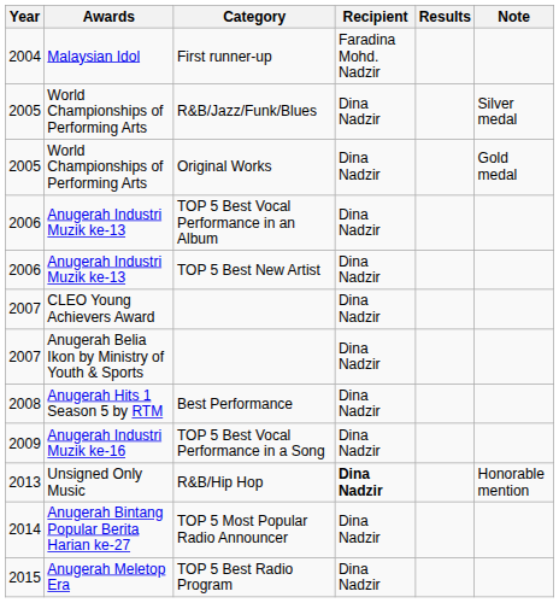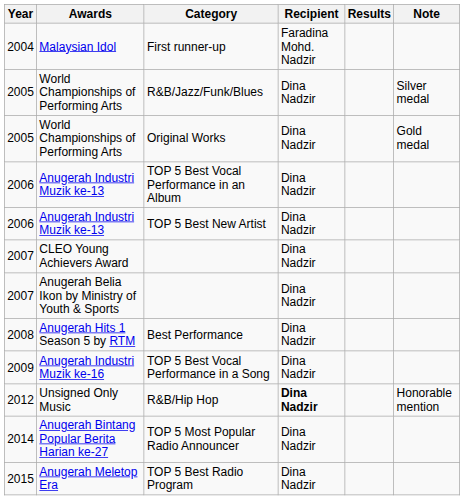 <table class="wikitable">
 <tr>
 <th>Year</th>
 <th>Awards</th>
 <th>Category</th>
 <th>Recipient</th>
 <th>Results</th>
 <th>Note</th>
 </tr>
 <tr>
 <td>2004</td>
 <td><a href='#'>Malaysian Idol</a></td>
 <td>First runner-up</td>
 <td>Faradina Mohd. Nadzir</td>
 <td></td>
 <td></td>
 </tr>
 <tr>
 <td>2005</td>
 <td>World Championships of Performing Arts</td>
 <td>R&B/Jazz/Funk/Blues</td>
 <td>Dina Nadzir</td>
 <td></td>
 <td>Silver medal</td>
 </tr>
 <tr>
 <td>2005</td>
 <td>World Championships of Performing Arts</td>
 <td>Original Works</td>
 <td>Dina Nadzir</td>
 <td></td>
 <td>Gold medal</td>
 </tr>
 <tr>
 <td>2006</td>
 <td><a href='#'>Anugerah Industri Muzik ke-13</a></td>
 <td>TOP 5 Best Vocal Performance in an Album</td>
 <td>Dina Nadzir</td>
 <td></td>
 <td></td>
 </tr>
 <tr>
 <td>2006</td>
 <td><a href='#'>Anugerah Industri Muzik ke-13</a></td>
 <td>TOP 5 Best New Artist</td>
 <td>Dina Nadzir</td>
 <td></td>
 <td></td>
 </tr>
 <tr>
 <td>2007</td>
 <td>CLEO Young Achievers Award</td>
 <td></td>
 <td>Dina Nadzir</td>
 <td></td>
 <td></td>
 </tr>
 <tr>
 <td>2007</td>
 <td>Anugerah Belia Ikon by Ministry of Youth & Sports</td>
 <td></td>
 <td>Dina Nadzir</td>
 <td></td>
 <td></td>
 </tr>
 <tr>
 <td>2008</td>
 <td><a href='#'>Anugerah Hits 1</a> Season 5 by <a href='#'>RTM</a></td>
 <td>Best Performance</td>
 <td>Dina Nadzir</td>
 <td></td>
 <td></td>
 </tr>
 <tr>
 <td>2009</td>
 <td><a href='#'>Anugerah Industri Muzik ke-16</a></td>
 <td>TOP 5 Best Vocal Performance in a Song</td>
 <td>Dina Nadzir</td>
 <td></td>
 <td></td>
 </tr>
 <tr>
-<td>2013</td>
+<td>2012</td>
 <td>Unsigned Only Music</td>
 <td>R&B/Hip Hop</td>
 <td><strong>Dina Nadzir</strong></td>
 <td></td>
 <td>Honorable mention</td>
 </tr>
 <tr>
 <td>2014</td>
 <td><a href='#'>Anugerah Bintang Popular Berita Harian ke-27</a></td>
 <td>TOP 5 Most Popular Radio Announcer</td>
 <td>Dina Nadzir</td>
 <td></td>
 <td></td>
 </tr>
 <tr>
 <td>2015</td>
 <td><a href='#'>Anugerah Meletop Era</a></td>
 <td>TOP 5 Best Radio Program</td>
 <td>Dina Nadzir</td>
 <td></td>
 <td></td>
 </tr>
 </table>
